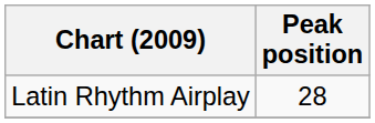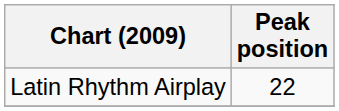 <table class="wikitable">
 <tr>
 <th>Chart (2009)</th>
 <th>Peak<br>position</th>
 </tr>
 <tr>
 <td>Latin Rhythm Airplay</td>
-<td align="center">28</td>
+<td align="center">22</td>
 </tr>
 <tr>
 </tr>
 </table>
